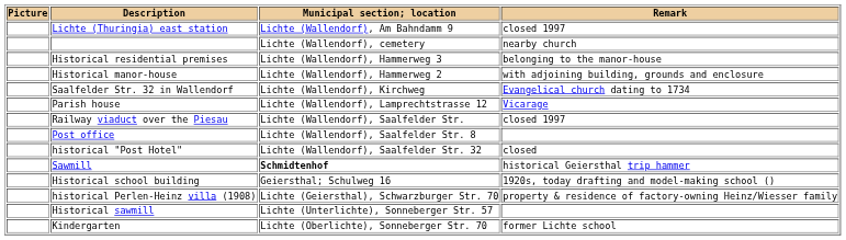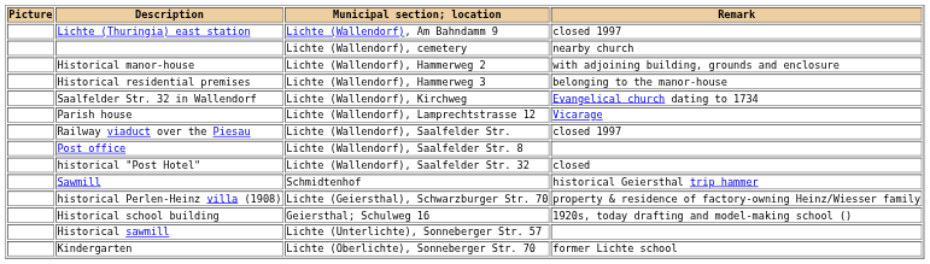 <table class="wikipedia sortable" border="1">
 <tr bgcolor="#EECFA1">
 <th class="unsortable">Picture</th>
 <th>Description</th>
 <th>Municipal section; location</th>
 <th class="unsortable">Remark</th>
 </tr>
 <tr --1>
 <td></td>
 <td><a href='#'>Lichte (Thuringia) east station</a></td>
 <td><a href='#'>Lichte (Wallendorf)</a>, Am Bahndamm 9</td>
 <td>closed 1997</td>
 </tr>
 <tr --2>
 <td></td>
 <td></td>
 <td>Lichte (Wallendorf), cemetery</td>
 <td>nearby church</td>
 </tr>
+<tr --3>
+<td></td>
+<td>Historical manor-house</td>
+<td>Lichte (Wallendorf), Hammerweg 2</td>
+<td>with adjoining building, grounds and enclosure</td>
+</tr>
 <tr --4>
 <td></td>
 <td>Historical residential premises</td>
 <td>Lichte (Wallendorf), Hammerweg 3</td>
 <td>belonging to the manor-house</td>
-</tr>
-<tr --3>
-<td></td>
-<td>Historical manor-house</td>
-<td>Lichte (Wallendorf), Hammerweg 2</td>
-<td>with adjoining building, grounds and enclosure</td>
 </tr>
 <tr --5>
 <td></td>
 <td>Saalfelder Str. 32 in Wallendorf</td>
 <td>Lichte (Wallendorf), Kirchweg</td>
 <td><a href='#'>Evangelical church</a> dating to 1734</td>
 </tr>
 <tr --6>
 <td></td>
 <td>Parish house</td>
 <td>Lichte (Wallendorf), Lamprechtstrasse 12</td>
 <td><a href='#'>Vicarage</a></td>
 </tr>
 <tr --7>
 <td></td>
 <td>Railway <a href='#'>viaduct</a> over the <a href='#'>Piesau</a></td>
 <td>Lichte (Wallendorf), Saalfelder Str.</td>
 <td>closed 1997</td>
 </tr>
 <tr --8>
 <td></td>
 <td><a href='#'>Post office</a></td>
 <td>Lichte (Wallendorf), Saalfelder Str. 8</td>
 <td></td>
 </tr>
 <tr --9>
 <td></td>
 <td>historical "Post Hotel"</td>
 <td>Lichte (Wallendorf), Saalfelder Str. 32</td>
 <td>closed</td>
 </tr>
 <tr --10>
 <td></td>
 <td><a href='#'>Sawmill</a></td>
-<td><strong>Schmidtenhof</strong></td>
+<td>Schmidtenhof</td>
 <td>historical Geiersthal <a href='#'>trip hammer</a></td>
+</tr>
+<tr --12>
+<td></td>
+<td>historical Perlen-Heinz <a href='#'>villa</a> (1908)</td>
+<td>Lichte (Geiersthal), Schwarzburger Str. 70</td>
+<td>property & residence of factory-owning Heinz/Wiesser family</td>
 </tr>
 <tr --11>
 <td></td>
 <td>Historical school building</td>
 <td>Geiersthal; Schulweg 16</td>
 <td>1920s, today drafting and model-making school ()</td>
-</tr>
-<tr --12>
-<td></td>
-<td>historical Perlen-Heinz <a href='#'>villa</a> (1908)</td>
-<td>Lichte (Geiersthal), Schwarzburger Str. 70</td>
-<td>property & residence of factory-owning Heinz/Wiesser family</td>
 </tr>
 <tr --13>
 <td></td>
 <td>Historical <a href='#'>sawmill</a></td>
 <td>Lichte (Unterlichte), Sonneberger Str. 57</td>
 <td></td>
 </tr>
 <tr --14>
 <td></td>
 <td>Kindergarten</td>
 <td>Lichte (Oberlichte), Sonneberger Str. 70</td>
 <td>former Lichte school</td>
 </tr>
 </table>
